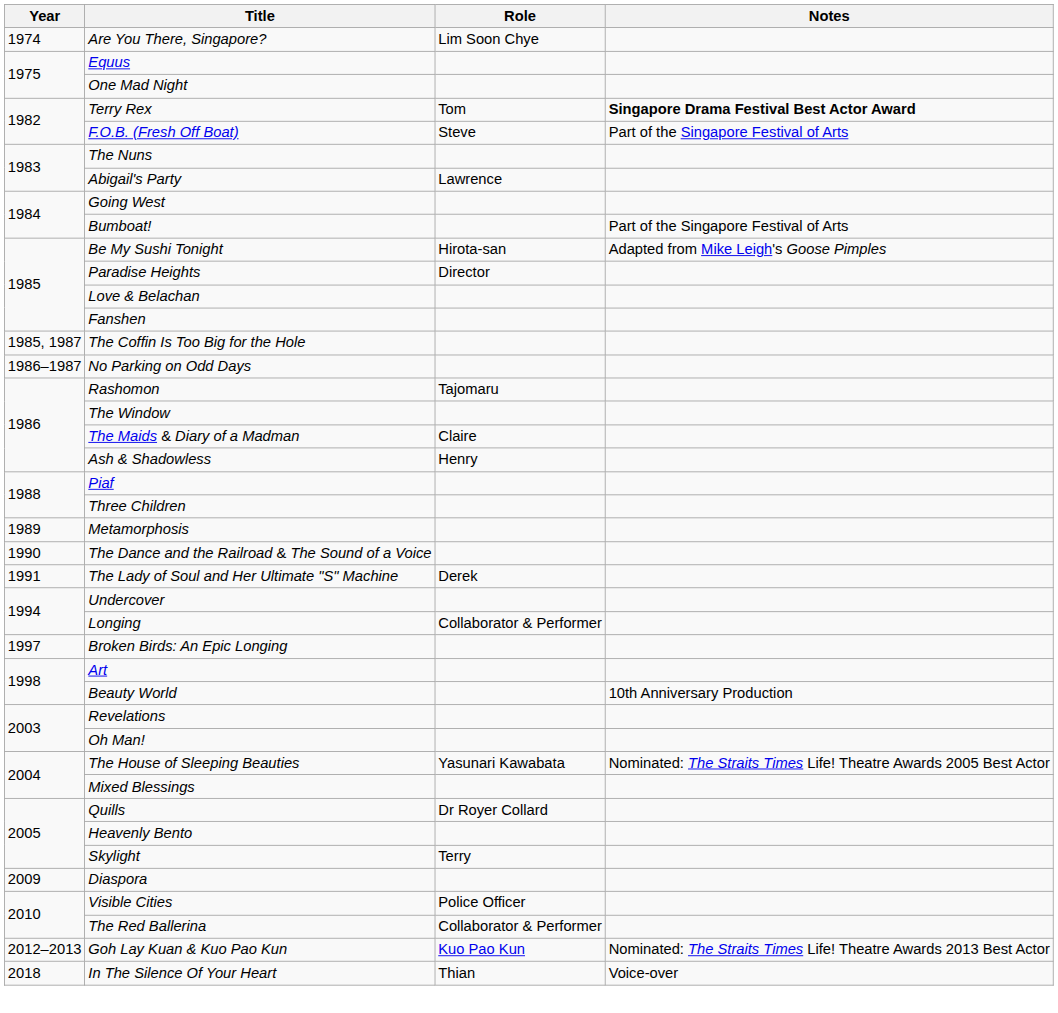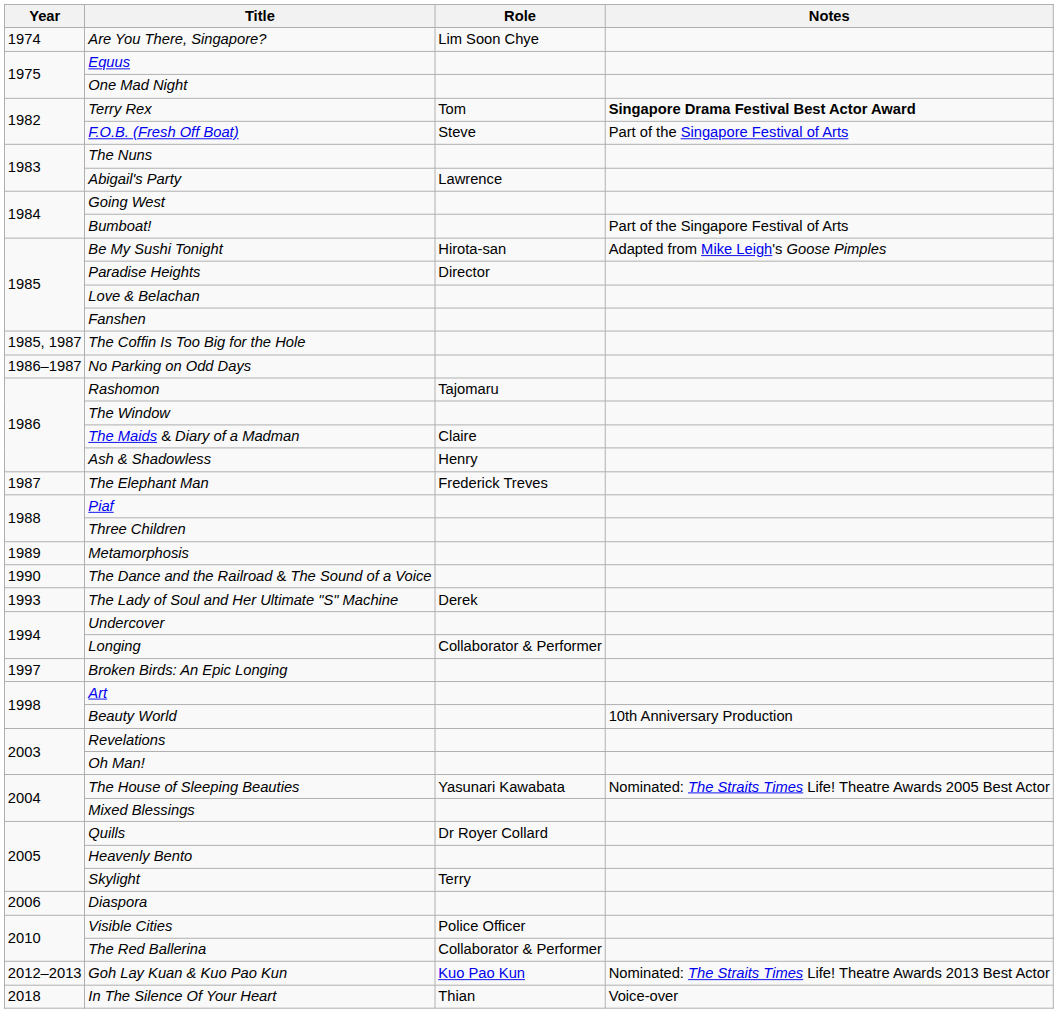 <table class="wikitable sortable">
 <tr>
 <th>Year</th>
 <th>Title</th>
 <th>Role</th>
 <th class="unsortable">Notes</th>
 </tr>
 <tr>
 <td>1974</td>
 <td><em>Are You There, Singapore?</em></td>
 <td>Lim Soon Chye</td>
 <td></td>
 </tr>
 <tr>
 <td rowspan="2">1975</td>
 <td><em><a href='#'>Equus</a></em></td>
 <td></td>
 <td></td>
 </tr>
 <tr>
 <td><em>One Mad Night</em></td>
 <td></td>
 <td></td>
 </tr>
 <tr>
 <td rowspan="2">1982</td>
 <td><em>Terry Rex</em></td>
 <td>Tom</td>
 <td><strong>Singapore Drama Festival Best Actor Award</strong></td>
 </tr>
 <tr>
 <td><em><a href='#'>F.O.B. (Fresh Off Boat)</a></em></td>
 <td>Steve</td>
 <td>Part of the <a href='#'>Singapore Festival of Arts</a></td>
 </tr>
 <tr>
 <td rowspan="2">1983</td>
 <td><em>The Nuns</em></td>
 <td></td>
 <td></td>
 </tr>
 <tr>
 <td><em>Abigail's Party</em></td>
 <td>Lawrence</td>
 <td></td>
 </tr>
 <tr>
 <td rowspan="2">1984</td>
 <td><em>Going West</em></td>
 <td></td>
 <td></td>
 </tr>
 <tr>
 <td><em>Bumboat!</em></td>
 <td></td>
 <td>Part of the Singapore Festival of Arts</td>
 </tr>
 <tr>
 <td rowspan="4">1985</td>
 <td><em>Be My Sushi Tonight</em></td>
 <td>Hirota-san</td>
 <td>Adapted from <a href='#'>Mike Leigh</a>'s <em>Goose Pimples</em></td>
 </tr>
 <tr>
 <td><em>Paradise Heights</em></td>
 <td>Director</td>
 <td></td>
 </tr>
 <tr>
 <td><em>Love & Belachan</em></td>
 <td></td>
 <td></td>
 </tr>
 <tr>
 <td><em>Fanshen</em></td>
 <td></td>
 <td></td>
 </tr>
 <tr>
 <td>1985, 1987</td>
 <td><em>The Coffin Is Too Big for the Hole</em></td>
 <td></td>
 <td></td>
 </tr>
 <tr>
 <td>1986–1987</td>
 <td><em>No Parking on Odd Days</em></td>
 <td></td>
 <td></td>
 </tr>
 <tr>
 <td rowspan="4">1986</td>
 <td><em>Rashomon</em></td>
 <td>Tajomaru</td>
 <td></td>
 </tr>
 <tr>
 <td><em>The Window</em></td>
 <td></td>
 <td></td>
 </tr>
 <tr>
 <td><em><a href='#'>The Maids</a></em> & <em>Diary of a Madman</em></td>
 <td>Claire</td>
 <td></td>
 </tr>
 <tr>
 <td><em>Ash & Shadowless</em></td>
 <td>Henry</td>
 <td></td>
 </tr>
 <tr>
+<td>1987</td>
+<td><em>The Elephant Man</em></td>
+<td>Frederick Treves</td>
+<td></td>
+</tr>
+<tr>
 <td rowspan="2">1988</td>
 <td><em><a href='#'>Piaf</a></em></td>
 <td></td>
 <td></td>
 </tr>
 <tr>
 <td><em>Three Children</em></td>
 <td></td>
 <td></td>
 </tr>
 <tr>
 <td>1989</td>
 <td><em>Metamorphosis</em></td>
 <td></td>
 <td></td>
 </tr>
 <tr>
 <td>1990</td>
 <td><em>The Dance and the Railroad</em> & <em>The Sound of a Voice</em></td>
 <td></td>
 <td></td>
 </tr>
 <tr>
-<td>1991</td>
+<td>1993</td>
 <td><em>The Lady of Soul and Her Ultimate "S" Machine</em></td>
 <td>Derek</td>
 <td></td>
 </tr>
 <tr>
 <td rowspan="2">1994</td>
 <td><em>Undercover</em></td>
 <td></td>
 <td></td>
 </tr>
 <tr>
 <td><em>Longing</em></td>
 <td>Collaborator & Performer</td>
 <td></td>
 </tr>
 <tr>
 <td>1997</td>
 <td><em>Broken Birds: An Epic Longing</em></td>
 <td></td>
 <td></td>
 </tr>
 <tr>
 <td rowspan="2">1998</td>
 <td><em><a href='#'>Art</a></em></td>
 <td></td>
 <td></td>
 </tr>
 <tr>
 <td><em>Beauty World</em></td>
 <td></td>
 <td>10th Anniversary Production</td>
 </tr>
 <tr>
 <td rowspan="2">2003</td>
 <td><em>Revelations</em></td>
 <td></td>
 <td></td>
 </tr>
 <tr>
 <td><em>Oh Man!</em></td>
 <td></td>
 <td></td>
 </tr>
 <tr>
 <td rowspan="2">2004</td>
 <td><em>The House of Sleeping Beauties</em></td>
 <td>Yasunari Kawabata</td>
 <td>Nominated: <em><a href='#'>The Straits Times</a></em> Life! Theatre Awards 2005 Best Actor</td>
 </tr>
 <tr>
 <td><em>Mixed Blessings</em></td>
 <td></td>
 <td></td>
 </tr>
 <tr>
 <td rowspan="3">2005</td>
 <td><em>Quills</em></td>
 <td>Dr Royer Collard</td>
 <td></td>
 </tr>
 <tr>
 <td><em>Heavenly Bento</em></td>
 <td></td>
 <td></td>
 </tr>
 <tr>
 <td><em>Skylight</em></td>
 <td>Terry</td>
 <td></td>
 </tr>
 <tr>
-<td>2009</td>
+<td>2006</td>
 <td><em>Diaspora</em></td>
 <td></td>
 <td></td>
 </tr>
 <tr>
 <td rowspan="2">2010</td>
 <td><em>Visible Cities</em></td>
 <td>Police Officer</td>
 <td></td>
 </tr>
 <tr>
 <td><em>The Red Ballerina</em></td>
 <td>Collaborator & Performer</td>
 <td></td>
 </tr>
 <tr>
 <td>2012–2013</td>
 <td><em>Goh Lay Kuan & Kuo Pao Kun</em></td>
 <td><a href='#'>Kuo Pao Kun</a></td>
 <td>Nominated: <em><a href='#'>The Straits Times</a></em> Life! Theatre Awards 2013 Best Actor</td>
 </tr>
 <tr>
 <td>2018</td>
 <td><em>In The Silence Of Your Heart</em></td>
 <td>Thian</td>
 <td>Voice-over</td>
 </tr>
 </table>
